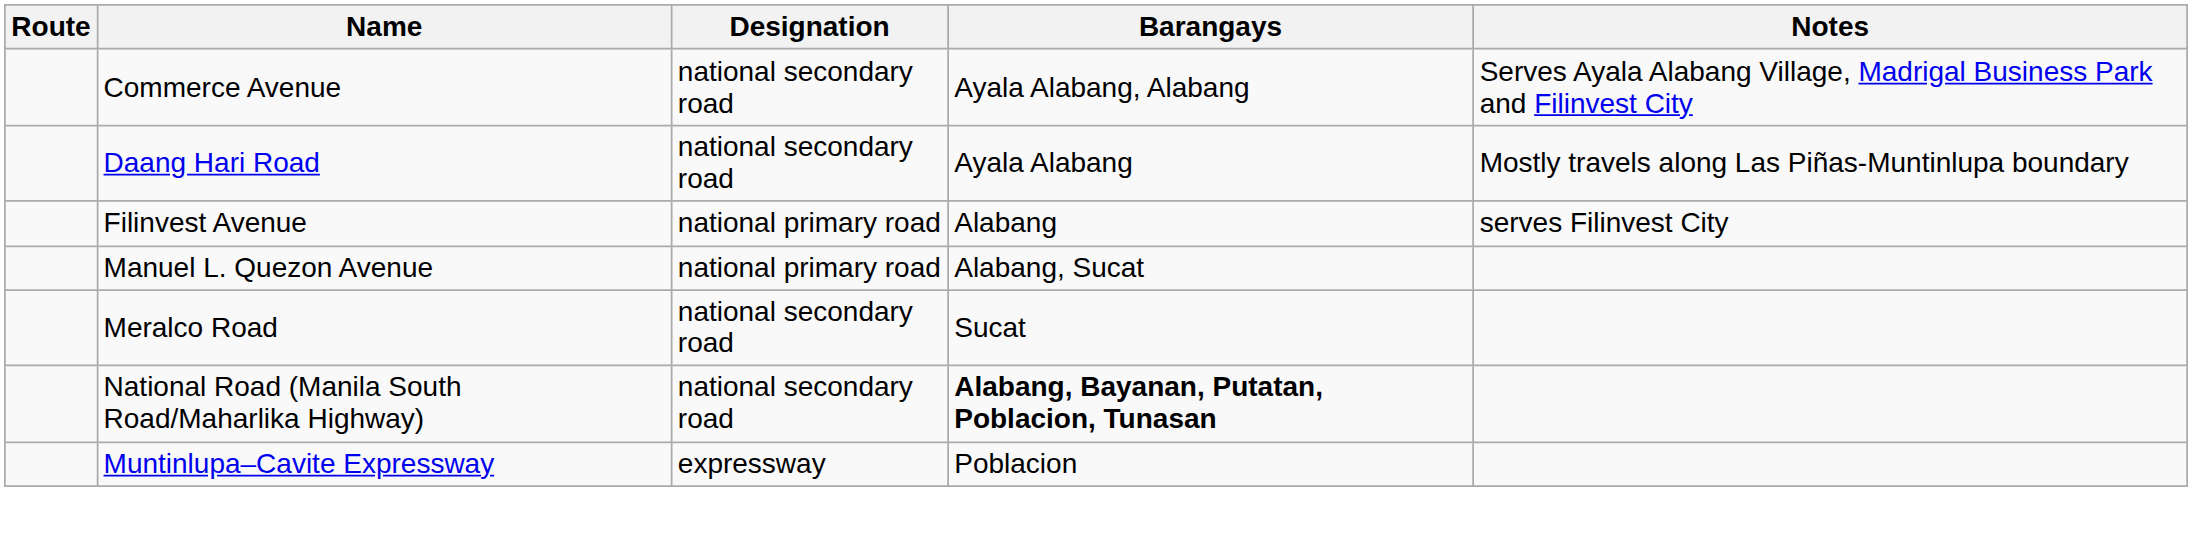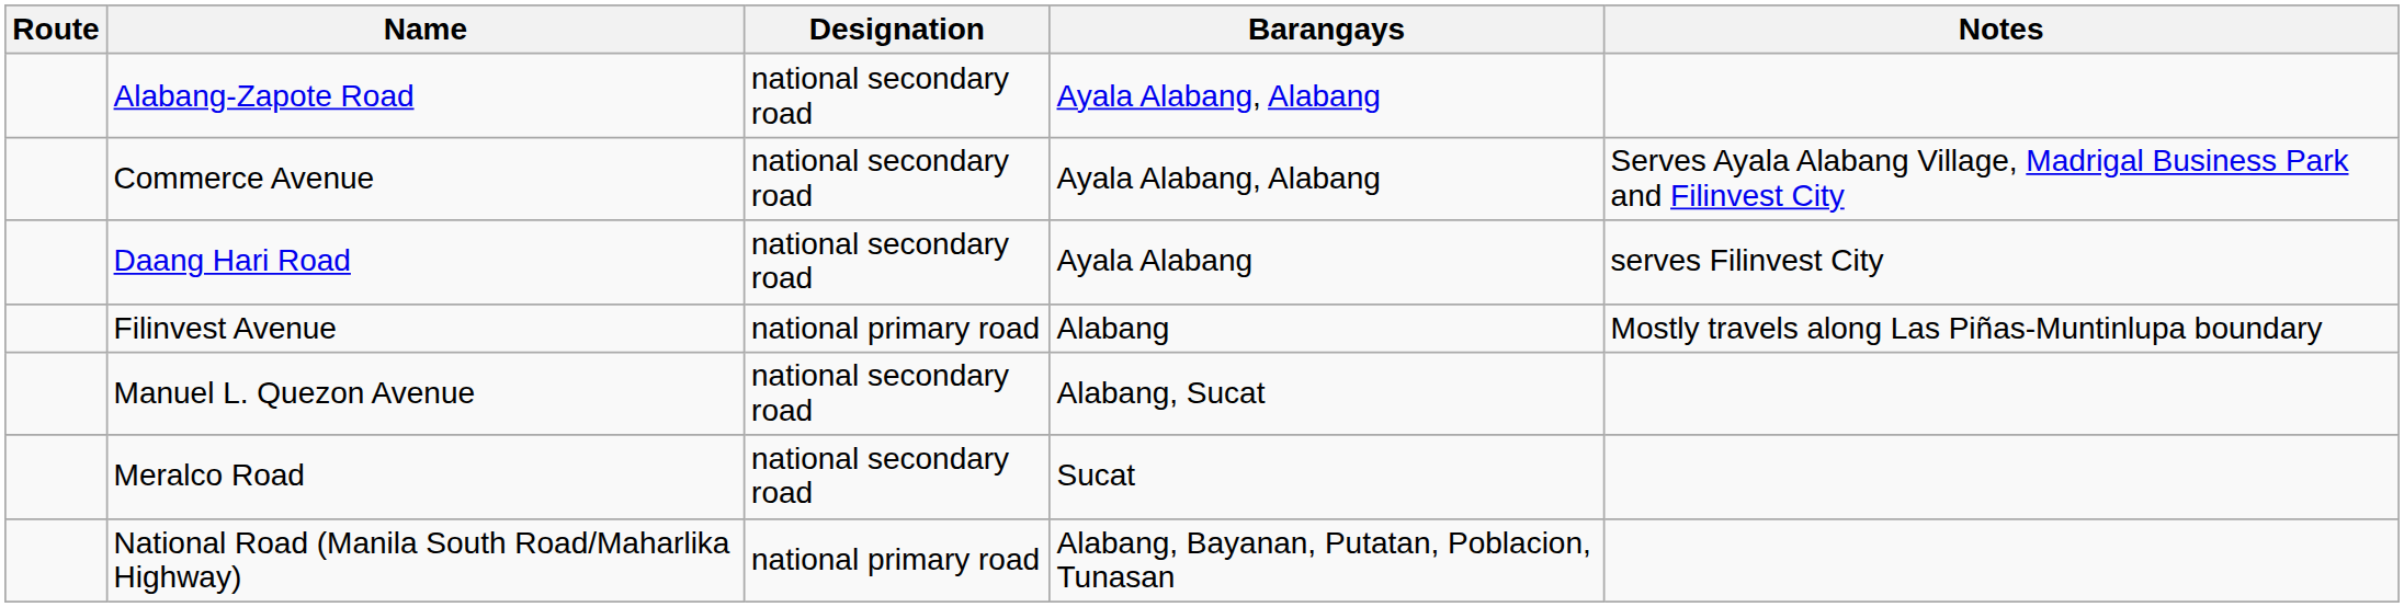 <table class="wikitable sortable collapsible" id="muntinlupa">
 <tr>
 <th>Route</th>
 <th>Name</th>
 <th>Designation</th>
 <th class="unsortable">Barangays</th>
 <th class="unsortable">Notes</th>
+</tr>
+<tr>
+<td></td>
+<td><a href='#'>Alabang-Zapote Road</a></td>
+<td>national secondary road</td>
+<td><a href='#'>Ayala Alabang</a>, <a href='#'>Alabang</a></td>
+<td></td>
 </tr>
 <tr>
 <td></td>
 <td>Commerce Avenue</td>
 <td>national secondary road</td>
 <td>Ayala Alabang, Alabang</td>
 <td>Serves Ayala Alabang Village, <a href='#'>Madrigal Business Park</a> and <a href='#'>Filinvest City</a></td>
 </tr>
 <tr>
 <td></td>
 <td><a href='#'>Daang Hari Road</a></td>
 <td>national secondary road</td>
 <td>Ayala Alabang</td>
-<td>Mostly travels along Las Piñas-Muntinlupa boundary</td>
+<td>serves Filinvest City</td>
 </tr>
 <tr>
 <td></td>
 <td>Filinvest Avenue</td>
 <td>national primary road</td>
 <td>Alabang</td>
-<td>serves Filinvest City</td>
+<td>Mostly travels along Las Piñas-Muntinlupa boundary</td>
 </tr>
 <tr>
 <td></td>
 <td>Manuel L. Quezon Avenue</td>
-<td>national primary road</td>
+<td>national secondary road</td>
 <td>Alabang, Sucat</td>
 <td></td>
 </tr>
 <tr>
 <td></td>
 <td>Meralco Road</td>
 <td>national secondary road</td>
 <td>Sucat</td>
 <td></td>
 </tr>
 <tr>
 <td></td>
 <td>National Road (Manila South Road/Maharlika Highway)</td>
-<td>national secondary road</td>
-<td><strong>Alabang, Bayanan, Putatan, Poblacion, Tunasan</strong></td>
-<td></td>
-</tr>
-<tr>
-<td></td>
-<td><a href='#'>Muntinlupa–Cavite Expressway</a></td>
-<td>expressway</td>
-<td>Poblacion</td>
+<td>national primary road</td>
+<td>Alabang, Bayanan, Putatan, Poblacion, Tunasan</td>
 <td></td>
 </tr>
 </table>
